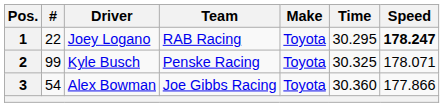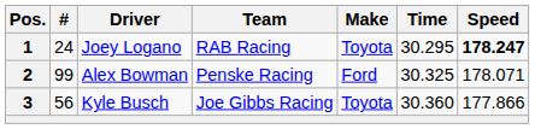 <table class="wikitable" style="font-size:95%">
 <tr>
 <th>Pos.</th>
 <th>#</th>
 <th>Driver</th>
 <th>Team</th>
 <th>Make</th>
 <th>Time</th>
 <th>Speed</th>
 </tr>
 <tr>
 <th>1</th>
-<td>22</td>
+<td>24</td>
 <td><a href='#'>Joey Logano</a></td>
 <td><a href='#'>RAB Racing</a></td>
 <td><a href='#'>Toyota</a></td>
 <td>30.295</td>
 <td><strong>178.247</strong></td>
 </tr>
 <tr>
 <th>2</th>
 <td>99</td>
-<td><a href='#'>Kyle Busch</a></td>
+<td><a href='#'>Alex Bowman</a></td>
 <td><a href='#'>Penske Racing</a></td>
-<td><a href='#'>Toyota</a></td>
+<td><a href='#'>Ford</a></td>
 <td>30.325</td>
 <td>178.071</td>
 </tr>
 <tr>
 <th>3</th>
-<td>54</td>
-<td><a href='#'>Alex Bowman</a></td>
+<td>56</td>
+<td><a href='#'>Kyle Busch</a></td>
 <td><a href='#'>Joe Gibbs Racing</a></td>
 <td><a href='#'>Toyota</a></td>
 <td>30.360</td>
 <td>177.866</td>
 </tr>
 <tr>
 <th colspan="7"></th>
 </tr>
 </table>
